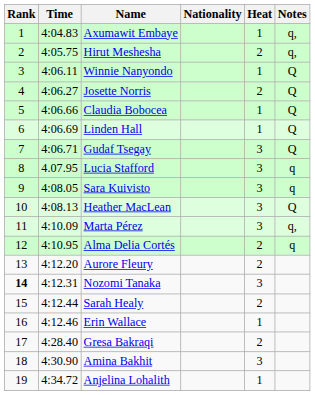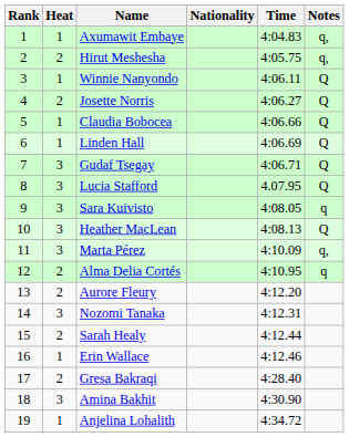 <table class="wikitable sortable" style="text-align:center">
 <tr>
 <th>Rank</th>
-<th>Time</th>
+<th>Heat</th>
 <th>Name</th>
 <th>Nationality</th>
-<th>Heat</th>
+<th>Time</th>
 <th>Notes</th>
 </tr>
 <tr bgcolor=ccffcc>
 <td>1</td>
-<td>4:04.83</td>
+<td>1</td>
 <td align="left"><a href='#'>Axumawit Embaye</a></td>
 <td align=left></td>
-<td>1</td>
+<td>4:04.83</td>
 <td>q, </td>
 </tr>
 <tr bgcolor=ccffcc>
 <td>2</td>
-<td>4:05.75</td>
+<td>2</td>
 <td align="left"><a href='#'>Hirut Meshesha</a></td>
 <td align=left></td>
-<td>2</td>
+<td>4:05.75</td>
 <td>q, </td>
 </tr>
 <tr bgcolor=ccffcc>
 <td>3</td>
-<td>4:06.11</td>
+<td>1</td>
 <td align="left"><a href='#'>Winnie Nanyondo</a></td>
 <td align=left></td>
-<td>1</td>
+<td>4:06.11</td>
 <td>Q</td>
 </tr>
 <tr bgcolor=ccffcc>
 <td>4</td>
-<td>4:06.27</td>
+<td>2</td>
 <td align="left"><a href='#'>Josette Norris</a></td>
 <td align=left></td>
-<td>2</td>
+<td>4:06.27</td>
 <td>Q</td>
 </tr>
 <tr bgcolor=ccffcc>
 <td>5</td>
-<td>4:06.66</td>
+<td>1</td>
 <td align="left"><a href='#'>Claudia Bobocea</a></td>
 <td align=left></td>
-<td>1</td>
+<td>4:06.66</td>
 <td>Q</td>
 </tr>
 <tr bgcolor=ddffdd>
 <td>6</td>
-<td>4:06.69</td>
+<td>1</td>
 <td align="left"><a href='#'>Linden Hall</a></td>
 <td align=left></td>
-<td>1</td>
+<td>4:06.69</td>
 <td>Q</td>
 </tr>
 <tr bgcolor=ccffcc>
 <td>7</td>
-<td>4:06.71</td>
+<td>3</td>
 <td align="left"><a href='#'>Gudaf Tsegay</a></td>
 <td align=left></td>
-<td>3</td>
+<td>4:06.71</td>
 <td>Q</td>
 </tr>
 <tr bgcolor=ccffcc>
 <td>8</td>
-<td>4.07.95</td>
+<td>3</td>
 <td align="left"><a href='#'>Lucia Stafford</a></td>
 <td align=left></td>
-<td>3</td>
-<td>q</td>
+<td>4.07.95</td>
+<td>Q</td>
 </tr>
 <tr bgcolor=ccffcc>
 <td>9</td>
-<td>4:08.05</td>
+<td>3</td>
 <td align="left"><a href='#'>Sara Kuivisto</a></td>
 <td align=left></td>
-<td>3</td>
+<td>4:08.05</td>
 <td>q</td>
 </tr>
 <tr bgcolor=ddffdd>
 <td>10</td>
-<td>4:08.13</td>
+<td>3</td>
 <td align="left"><a href='#'>Heather MacLean</a></td>
 <td align=left></td>
-<td>3</td>
+<td>4:08.13</td>
 <td>Q</td>
 </tr>
 <tr bgcolor=ddffdd>
 <td>11</td>
-<td>4:10.09</td>
+<td>3</td>
 <td align="left"><a href='#'>Marta Pérez</a></td>
 <td align=left></td>
-<td>3</td>
+<td>4:10.09</td>
 <td>q, </td>
 </tr>
 <tr bgcolor=ccffcc>
 <td>12</td>
-<td>4:10.95</td>
+<td>2</td>
 <td align="left"><a href='#'>Alma Delia Cortés</a></td>
 <td align=left></td>
-<td>2</td>
+<td>4:10.95</td>
 <td>q</td>
 </tr>
 <tr>
 <td>13</td>
-<td>4:12.20</td>
+<td>2</td>
 <td align="left"><a href='#'>Aurore Fleury</a></td>
 <td align=left></td>
-<td>2</td>
+<td>4:12.20</td>
 <td></td>
 </tr>
 <tr>
-<td><strong>14</strong></td>
-<td>4:12.31</td>
+<td>14</td>
+<td>3</td>
 <td align="left"><a href='#'>Nozomi Tanaka</a></td>
 <td align=left></td>
-<td>3</td>
+<td>4:12.31</td>
 <td></td>
 </tr>
 <tr>
 <td>15</td>
-<td>4:12.44</td>
+<td>2</td>
 <td align="left"><a href='#'>Sarah Healy</a></td>
 <td align=left></td>
-<td>2</td>
+<td>4:12.44</td>
 <td></td>
 </tr>
 <tr>
 <td>16</td>
-<td>4:12.46</td>
+<td>1</td>
 <td align="left"><a href='#'>Erin Wallace</a></td>
 <td align=left></td>
-<td>1</td>
+<td>4:12.46</td>
 <td></td>
 </tr>
 <tr>
 <td>17</td>
-<td>4:28.40</td>
+<td>2</td>
 <td align="left"><a href='#'>Gresa Bakraqi</a></td>
 <td align=left></td>
-<td>2</td>
+<td>4:28.40</td>
 <td></td>
 </tr>
 <tr>
 <td>18</td>
-<td>4:30.90</td>
+<td>3</td>
 <td align="left"><a href='#'>Amina Bakhit</a></td>
 <td align=left></td>
-<td>3</td>
+<td>4:30.90</td>
 <td></td>
 </tr>
 <tr>
 <td>19</td>
-<td>4:34.72</td>
+<td>1</td>
 <td align="left"><a href='#'>Anjelina Lohalith</a></td>
 <td align=left></td>
-<td>1</td>
+<td>4:34.72</td>
 <td></td>
 </tr>
 </table>
